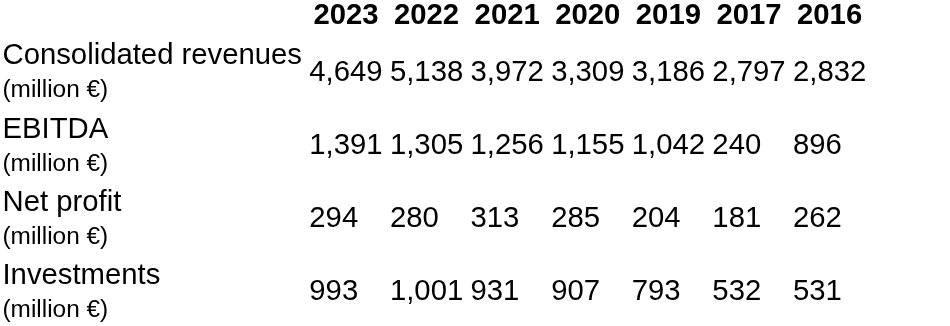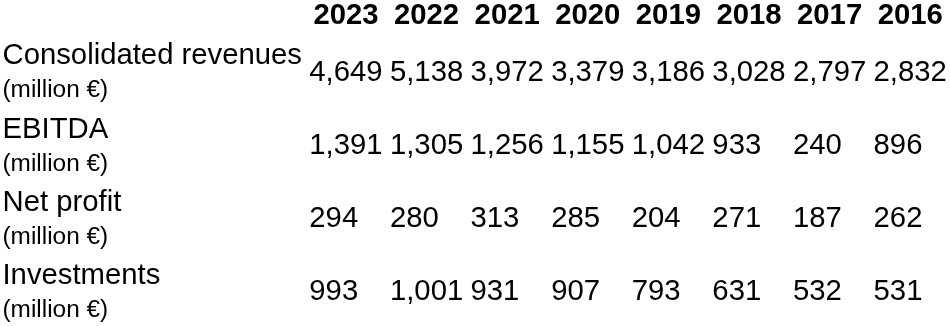 <table>
 <tr>
 <th></th>
 <th>2023</th>
 <th>2022</th>
 <th>2021</th>
 <th>2020</th>
 <th>2019</th>
+<th>2018</th>
 <th>2017</th>
 <th>2016</th>
 </tr>
 <tr>
 <td>Consolidated revenues<br><small>(million €)</small></td>
 <td>4,649</td>
 <td>5,138</td>
 <td>3,972</td>
-<td>3,309</td>
+<td>3,379</td>
 <td>3,186</td>
+<td>3,028</td>
 <td>2,797</td>
 <td>2,832</td>
 </tr>
 <tr>
 <td>EBITDA <br><small>(million €)</small></td>
 <td>1,391</td>
 <td>1,305</td>
 <td>1,256</td>
 <td>1,155</td>
 <td>1,042</td>
+<td>933</td>
 <td>240</td>
 <td>896</td>
 </tr>
 <tr>
 <td>Net profit <br><small>(million €)</small></td>
 <td>294</td>
 <td>280</td>
 <td>313</td>
 <td>285</td>
 <td>204</td>
-<td>181</td>
+<td>271</td>
+<td>187</td>
 <td>262</td>
 </tr>
 <tr>
 <td>Investments <br><small>(million €)</small></td>
 <td>993</td>
 <td>1,001</td>
 <td>931</td>
 <td>907</td>
 <td>793</td>
+<td>631</td>
 <td>532</td>
 <td>531</td>
 </tr>
 </table>
